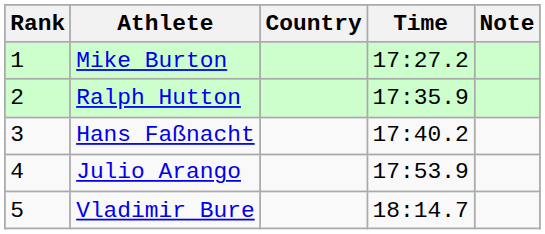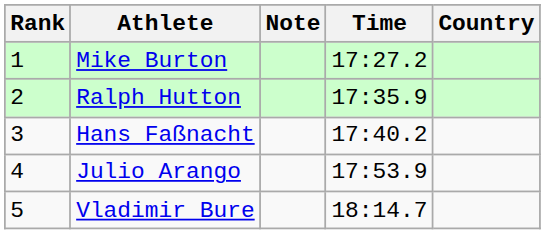 <table class="wikitable sortable">
 <tr>
 <th>Rank</th>
 <th>Athlete</th>
+<th>Note</th>
+<th>Time</th>
 <th>Country</th>
-<th>Time</th>
-<th>Note</th>
 </tr>
 <tr bgcolor=#CCFFCC>
 <td>1</td>
 <td><a href='#'>Mike Burton</a></td>
 <td></td>
 <td>17:27.2</td>
 <td></td>
 </tr>
 <tr bgcolor=#CCFFCC>
 <td>2</td>
 <td><a href='#'>Ralph Hutton</a></td>
 <td></td>
 <td>17:35.9</td>
 <td></td>
 </tr>
 <tr>
 <td>3</td>
 <td><a href='#'>Hans Faßnacht</a></td>
 <td></td>
 <td>17:40.2</td>
 <td></td>
 </tr>
 <tr>
 <td>4</td>
 <td><a href='#'>Julio Arango</a></td>
 <td></td>
 <td>17:53.9</td>
 <td></td>
 </tr>
 <tr>
 <td>5</td>
 <td><a href='#'>Vladimir Bure</a></td>
 <td></td>
 <td>18:14.7</td>
 <td></td>
 </tr>
 </table>
